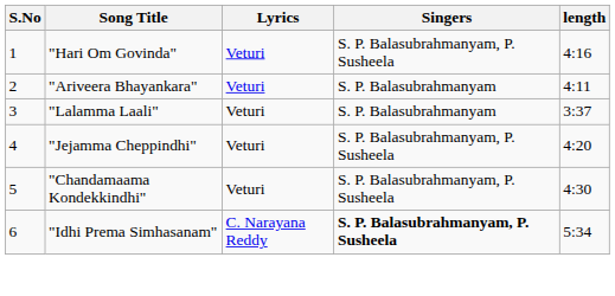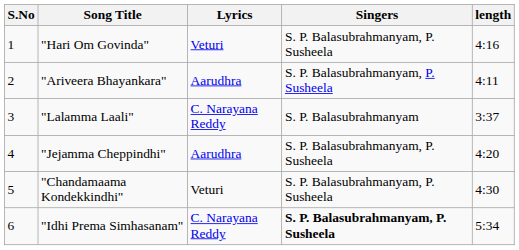 <table class="wikitable">
 <tr>
 <th>S.No</th>
 <th>Song Title</th>
 <th>Lyrics</th>
 <th>Singers</th>
 <th>length</th>
 </tr>
 <tr>
 <td>1</td>
 <td>"Hari Om Govinda"</td>
 <td><a href='#'>Veturi</a></td>
 <td>S. P. Balasubrahmanyam, P. Susheela</td>
 <td>4:16</td>
 </tr>
 <tr>
 <td>2</td>
 <td>"Ariveera Bhayankara"</td>
-<td><a href='#'>Veturi</a></td>
-<td>S. P. Balasubrahmanyam</td>
+<td><a href='#'>Aarudhra</a></td>
+<td>S. P. Balasubrahmanyam, <a href='#'>P. Susheela</a></td>
 <td>4:11</td>
 </tr>
 <tr>
 <td>3</td>
 <td>"Lalamma Laali"</td>
-<td>Veturi</td>
+<td><a href='#'>C. Narayana Reddy</a></td>
 <td>S. P. Balasubrahmanyam</td>
 <td>3:37</td>
 </tr>
 <tr>
 <td>4</td>
 <td>"Jejamma Cheppindhi"</td>
-<td>Veturi</td>
+<td><a href='#'>Aarudhra</a></td>
 <td>S. P. Balasubrahmanyam, P. Susheela</td>
 <td>4:20</td>
 </tr>
 <tr>
 <td>5</td>
 <td>"Chandamaama Kondekkindhi"</td>
 <td>Veturi</td>
 <td>S. P. Balasubrahmanyam, P. Susheela</td>
 <td>4:30</td>
 </tr>
 <tr>
 <td>6</td>
 <td>"Idhi Prema Simhasanam"</td>
 <td><a href='#'>C. Narayana Reddy</a></td>
 <td><strong>S. P. Balasubrahmanyam, P. Susheela</strong></td>
 <td>5:34</td>
 </tr>
 </table>
